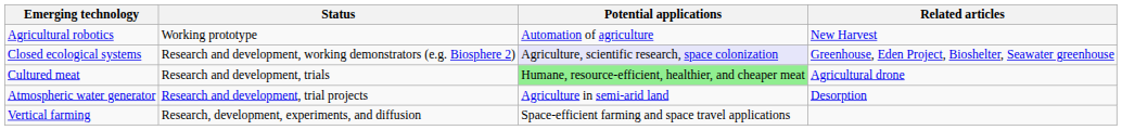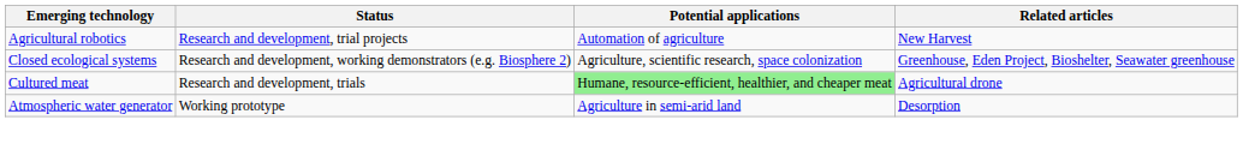 <table class="wikitable sortable">
 <tr>
 <th>Emerging technology</th>
 <th>Status</th>
 <th>Potential applications</th>
 <th>Related articles</th>
 </tr>
 <tr>
 <td><a href='#'>Agricultural robotics</a></td>
-<td>Working prototype</td>
+<td><a href='#'>Research and development</a>, trial projects</td>
 <td><a href='#'>Automation</a> of <a href='#'>agriculture</a></td>
 <td><a href='#'>New Harvest</a></td>
 </tr>
 <tr>
 <td><a href='#'>Closed ecological systems</a></td>
 <td>Research and development, working demonstrators (e.g. <a href='#'>Biosphere 2</a>)</td>
-<td style="background: lavender;">Agriculture, scientific research, <a href='#'>space colonization</a></td>
+<td>Agriculture, scientific research, <a href='#'>space colonization</a></td>
 <td><a href='#'>Greenhouse</a>, <a href='#'>Eden Project</a>, <a href='#'>Bioshelter</a>, <a href='#'>Seawater greenhouse</a></td>
 </tr>
 <tr>
 <td><a href='#'>Cultured meat</a></td>
 <td>Research and development, trials</td>
 <td style="background: lightgreen;">Humane, resource-efficient, healthier, and cheaper meat</td>
 <td><a href='#'>Agricultural drone</a></td>
 </tr>
 <tr>
 <td><a href='#'>Atmospheric water generator</a></td>
-<td><a href='#'>Research and development</a>, trial projects</td>
+<td>Working prototype</td>
 <td><a href='#'>Agriculture</a> in <a href='#'>semi-arid land</a></td>
 <td><a href='#'>Desorption</a></td>
 </tr>
-<tr>
-<td><a href='#'>Vertical farming</a></td>
-<td>Research, development, experiments, and diffusion</td>
-<td>Space-efficient farming and space travel applications</td>
-<td></td>
-</tr>
 </table>
